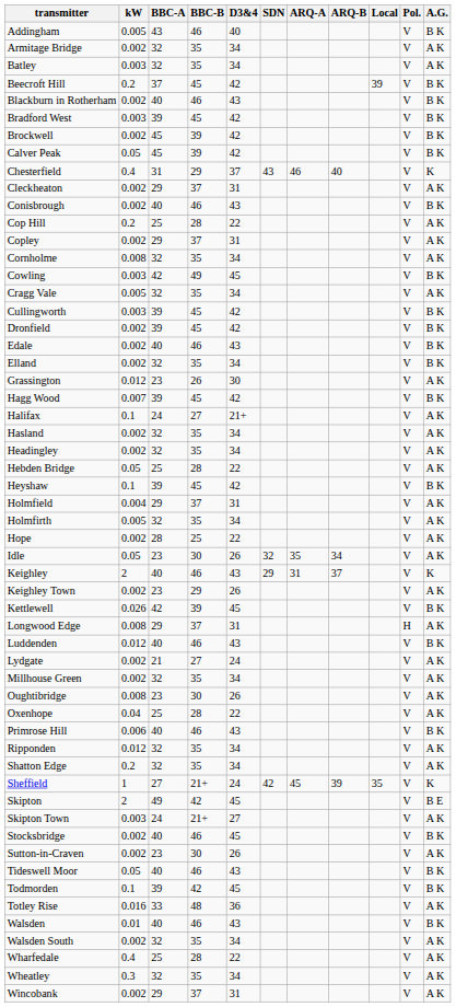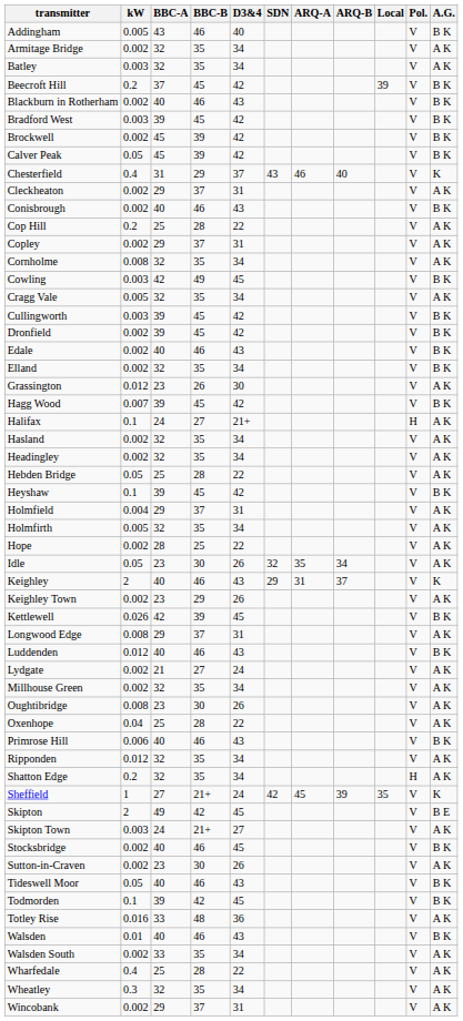 <table class="wikitable sortable">
 <tr>
 <th>transmitter</th>
 <th>kW</th>
 <th>BBC-A</th>
 <th>BBC-B</th>
 <th>D3&4</th>
 <th>SDN</th>
 <th>ARQ-A</th>
 <th>ARQ-B</th>
 <th>Local</th>
 <th><abbr>Pol.</abbr></th>
 <th><abbr>A.G.</abbr></th>
 </tr>
 <tr>
 <td>Addingham</td>
 <td>0.005</td>
 <td>43</td>
 <td>46</td>
 <td>40</td>
 <td></td>
 <td></td>
 <td></td>
 <td></td>
 <td>V</td>
 <td>B K</td>
 </tr>
 <tr>
 <td>Armitage Bridge</td>
 <td>0.002</td>
 <td>32</td>
 <td>35</td>
 <td>34</td>
 <td></td>
 <td></td>
 <td></td>
 <td></td>
 <td>V</td>
 <td>A K</td>
 </tr>
 <tr>
 <td>Batley</td>
 <td>0.003</td>
 <td>32</td>
 <td>35</td>
 <td>34</td>
 <td></td>
 <td></td>
 <td></td>
 <td></td>
 <td>V</td>
 <td>A K</td>
 </tr>
 <tr>
 <td>Beecroft Hill</td>
 <td>0.2</td>
 <td>37</td>
 <td>45</td>
 <td>42</td>
 <td></td>
 <td></td>
 <td></td>
 <td>39</td>
 <td>V</td>
 <td>B K</td>
 </tr>
 <tr>
 <td>Blackburn in Rotherham</td>
 <td>0.002</td>
 <td>40</td>
 <td>46</td>
 <td>43</td>
 <td></td>
 <td></td>
 <td></td>
 <td></td>
 <td>V</td>
 <td>B K</td>
 </tr>
 <tr>
 <td>Bradford West</td>
 <td>0.003</td>
 <td>39</td>
 <td>45</td>
 <td>42</td>
 <td></td>
 <td></td>
 <td></td>
 <td></td>
 <td>V</td>
 <td>B K</td>
 </tr>
 <tr>
 <td>Brockwell</td>
 <td>0.002</td>
 <td>45</td>
 <td>39</td>
 <td>42</td>
 <td></td>
 <td></td>
 <td></td>
 <td></td>
 <td>V</td>
 <td>B K</td>
 </tr>
 <tr>
 <td>Calver Peak</td>
 <td>0.05</td>
 <td>45</td>
 <td>39</td>
 <td>42</td>
 <td></td>
 <td></td>
 <td></td>
 <td></td>
 <td>V</td>
 <td>B K</td>
 </tr>
 <tr>
 <td>Chesterfield</td>
 <td>0.4</td>
 <td>31</td>
 <td>29</td>
 <td>37</td>
 <td>43</td>
 <td>46</td>
 <td>40</td>
 <td></td>
 <td>V</td>
 <td>K</td>
 </tr>
 <tr>
 <td>Cleckheaton</td>
 <td>0.002</td>
 <td>29</td>
 <td>37</td>
 <td>31</td>
 <td></td>
 <td></td>
 <td></td>
 <td></td>
 <td>V</td>
 <td>A K</td>
 </tr>
 <tr>
 <td>Conisbrough</td>
 <td>0.002</td>
 <td>40</td>
 <td>46</td>
 <td>43</td>
 <td></td>
 <td></td>
 <td></td>
 <td></td>
 <td>V</td>
 <td>B K</td>
 </tr>
 <tr>
 <td>Cop Hill</td>
 <td>0.2</td>
 <td>25</td>
 <td>28</td>
 <td>22</td>
 <td></td>
 <td></td>
 <td></td>
 <td></td>
 <td>V</td>
 <td>A K</td>
 </tr>
 <tr>
 <td>Copley</td>
 <td>0.002</td>
 <td>29</td>
 <td>37</td>
 <td>31</td>
 <td></td>
 <td></td>
 <td></td>
 <td></td>
 <td>V</td>
 <td>A K</td>
 </tr>
 <tr>
 <td>Cornholme</td>
 <td>0.008</td>
 <td>32</td>
 <td>35</td>
 <td>34</td>
 <td></td>
 <td></td>
 <td></td>
 <td></td>
 <td>V</td>
 <td>A K</td>
 </tr>
 <tr>
 <td>Cowling</td>
 <td>0.003</td>
 <td>42</td>
 <td>49</td>
 <td>45</td>
 <td></td>
 <td></td>
 <td></td>
 <td></td>
 <td>V</td>
 <td>B K</td>
 </tr>
 <tr>
 <td>Cragg Vale</td>
 <td>0.005</td>
 <td>32</td>
 <td>35</td>
 <td>34</td>
 <td></td>
 <td></td>
 <td></td>
 <td></td>
 <td>V</td>
 <td>A K</td>
 </tr>
 <tr>
 <td>Cullingworth</td>
 <td>0.003</td>
 <td>39</td>
 <td>45</td>
 <td>42</td>
 <td></td>
 <td></td>
 <td></td>
 <td></td>
 <td>V</td>
 <td>B K</td>
 </tr>
 <tr>
 <td>Dronfield</td>
 <td>0.002</td>
 <td>39</td>
 <td>45</td>
 <td>42</td>
 <td></td>
 <td></td>
 <td></td>
 <td></td>
 <td>V</td>
 <td>B K</td>
 </tr>
 <tr>
 <td>Edale</td>
 <td>0.002</td>
 <td>40</td>
 <td>46</td>
 <td>43</td>
 <td></td>
 <td></td>
 <td></td>
 <td></td>
 <td>V</td>
 <td>B K</td>
 </tr>
 <tr>
 <td>Elland</td>
 <td>0.002</td>
 <td>32</td>
 <td>35</td>
 <td>34</td>
 <td></td>
 <td></td>
 <td></td>
 <td></td>
 <td>V</td>
 <td>B K</td>
 </tr>
 <tr>
 <td>Grassington</td>
 <td>0.012</td>
 <td>23</td>
 <td>26</td>
 <td>30</td>
 <td></td>
 <td></td>
 <td></td>
 <td></td>
 <td>V</td>
 <td>A K</td>
 </tr>
 <tr>
 <td>Hagg Wood</td>
 <td>0.007</td>
 <td>39</td>
 <td>45</td>
 <td>42</td>
 <td></td>
 <td></td>
 <td></td>
 <td></td>
 <td>V</td>
 <td>B K</td>
 </tr>
 <tr>
 <td>Halifax</td>
 <td>0.1</td>
 <td>24</td>
 <td>27</td>
 <td>21+</td>
 <td></td>
 <td></td>
 <td></td>
 <td></td>
-<td>V</td>
+<td>H</td>
 <td>A K</td>
 </tr>
 <tr>
 <td>Hasland</td>
 <td>0.002</td>
 <td>32</td>
 <td>35</td>
 <td>34</td>
 <td></td>
 <td></td>
 <td></td>
 <td></td>
 <td>V</td>
 <td>A K</td>
 </tr>
 <tr>
 <td>Headingley</td>
 <td>0.002</td>
 <td>32</td>
 <td>35</td>
 <td>34</td>
 <td></td>
 <td></td>
 <td></td>
 <td></td>
 <td>V</td>
 <td>A K</td>
 </tr>
 <tr>
 <td>Hebden Bridge</td>
 <td>0.05</td>
 <td>25</td>
 <td>28</td>
 <td>22</td>
 <td></td>
 <td></td>
 <td></td>
 <td></td>
 <td>V</td>
 <td>A K</td>
 </tr>
 <tr>
 <td>Heyshaw</td>
 <td>0.1</td>
 <td>39</td>
 <td>45</td>
 <td>42</td>
 <td></td>
 <td></td>
 <td></td>
 <td></td>
 <td>V</td>
 <td>B K</td>
 </tr>
 <tr>
 <td>Holmfield</td>
 <td>0.004</td>
 <td>29</td>
 <td>37</td>
 <td>31</td>
 <td></td>
 <td></td>
 <td></td>
 <td></td>
 <td>V</td>
 <td>A K</td>
 </tr>
 <tr>
 <td>Holmfirth</td>
 <td>0.005</td>
 <td>32</td>
 <td>35</td>
 <td>34</td>
 <td></td>
 <td></td>
 <td></td>
 <td></td>
 <td>V</td>
 <td>A K</td>
 </tr>
 <tr>
 <td>Hope</td>
 <td>0.002</td>
 <td>28</td>
 <td>25</td>
 <td>22</td>
 <td></td>
 <td></td>
 <td></td>
 <td></td>
 <td>V</td>
 <td>A K</td>
 </tr>
 <tr>
 <td>Idle</td>
 <td>0.05</td>
 <td>23</td>
 <td>30</td>
 <td>26</td>
 <td>32</td>
 <td>35</td>
 <td>34</td>
 <td></td>
 <td>V</td>
 <td>A K</td>
 </tr>
 <tr>
 <td>Keighley</td>
 <td>2</td>
 <td>40</td>
 <td>46</td>
 <td>43</td>
 <td>29</td>
 <td>31</td>
 <td>37</td>
 <td></td>
 <td>V</td>
 <td>K</td>
 </tr>
 <tr>
 <td>Keighley Town</td>
 <td>0.002</td>
 <td>23</td>
 <td>29</td>
 <td>26</td>
 <td></td>
 <td></td>
 <td></td>
 <td></td>
 <td>V</td>
 <td>A K</td>
 </tr>
 <tr>
 <td>Kettlewell</td>
 <td>0.026</td>
 <td>42</td>
 <td>39</td>
 <td>45</td>
 <td></td>
 <td></td>
 <td></td>
 <td></td>
 <td>V</td>
 <td>B K</td>
 </tr>
 <tr>
 <td>Longwood Edge</td>
 <td>0.008</td>
 <td>29</td>
 <td>37</td>
 <td>31</td>
 <td></td>
 <td></td>
 <td></td>
 <td></td>
-<td>H</td>
+<td>V</td>
 <td>A K</td>
 </tr>
 <tr>
 <td>Luddenden</td>
 <td>0.012</td>
 <td>40</td>
 <td>46</td>
 <td>43</td>
 <td></td>
 <td></td>
 <td></td>
 <td></td>
 <td>V</td>
 <td>B K</td>
 </tr>
 <tr>
 <td>Lydgate</td>
 <td>0.002</td>
 <td>21</td>
 <td>27</td>
 <td>24</td>
 <td></td>
 <td></td>
 <td></td>
 <td></td>
 <td>V</td>
 <td>A K</td>
 </tr>
 <tr>
 <td>Millhouse Green</td>
 <td>0.002</td>
 <td>32</td>
 <td>35</td>
 <td>34</td>
 <td></td>
 <td></td>
 <td></td>
 <td></td>
 <td>V</td>
 <td>A K</td>
 </tr>
 <tr>
 <td>Oughtibridge</td>
 <td>0.008</td>
 <td>23</td>
 <td>30</td>
 <td>26</td>
 <td></td>
 <td></td>
 <td></td>
 <td></td>
 <td>V</td>
 <td>A K</td>
 </tr>
 <tr>
 <td>Oxenhope</td>
 <td>0.04</td>
 <td>25</td>
 <td>28</td>
 <td>22</td>
 <td></td>
 <td></td>
 <td></td>
 <td></td>
 <td>V</td>
 <td>A K</td>
 </tr>
 <tr>
 <td>Primrose Hill</td>
 <td>0.006</td>
 <td>40</td>
 <td>46</td>
 <td>43</td>
 <td></td>
 <td></td>
 <td></td>
 <td></td>
 <td>V</td>
 <td>B K</td>
 </tr>
 <tr>
 <td>Ripponden</td>
 <td>0.012</td>
 <td>32</td>
 <td>35</td>
 <td>34</td>
 <td></td>
 <td></td>
 <td></td>
 <td></td>
 <td>V</td>
 <td>A K</td>
 </tr>
 <tr>
 <td>Shatton Edge</td>
 <td>0.2</td>
 <td>32</td>
 <td>35</td>
 <td>34</td>
 <td></td>
 <td></td>
 <td></td>
 <td></td>
-<td>V</td>
+<td>H</td>
 <td>A K</td>
 </tr>
 <tr>
 <td><a href='#'>Sheffield</a></td>
 <td>1</td>
 <td>27</td>
 <td>21+</td>
 <td>24</td>
 <td>42</td>
 <td>45</td>
 <td>39</td>
 <td>35</td>
 <td>V</td>
 <td>K</td>
 </tr>
 <tr>
 <td>Skipton</td>
 <td>2</td>
 <td>49</td>
 <td>42</td>
 <td>45</td>
 <td></td>
 <td></td>
 <td></td>
 <td></td>
 <td>V</td>
 <td>B E</td>
 </tr>
 <tr>
 <td>Skipton Town</td>
 <td>0.003</td>
 <td>24</td>
 <td>21+</td>
 <td>27</td>
 <td></td>
 <td></td>
 <td></td>
 <td></td>
 <td>V</td>
 <td>A K</td>
 </tr>
 <tr>
 <td>Stocksbridge</td>
 <td>0.002</td>
 <td>40</td>
 <td>46</td>
 <td>45</td>
 <td></td>
 <td></td>
 <td></td>
 <td></td>
 <td>V</td>
 <td>B K</td>
 </tr>
 <tr>
 <td>Sutton-in-Craven</td>
 <td>0.002</td>
 <td>23</td>
 <td>30</td>
 <td>26</td>
 <td></td>
 <td></td>
 <td></td>
 <td></td>
 <td>V</td>
 <td>A K</td>
 </tr>
 <tr>
 <td>Tideswell Moor</td>
 <td>0.05</td>
 <td>40</td>
 <td>46</td>
 <td>43</td>
 <td></td>
 <td></td>
 <td></td>
 <td></td>
 <td>V</td>
 <td>B K</td>
 </tr>
 <tr>
 <td>Todmorden</td>
 <td>0.1</td>
 <td>39</td>
 <td>42</td>
 <td>45</td>
 <td></td>
 <td></td>
 <td></td>
 <td></td>
 <td>V</td>
 <td>B K</td>
 </tr>
 <tr>
 <td>Totley Rise</td>
 <td>0.016</td>
 <td>33</td>
 <td>48</td>
 <td>36</td>
 <td></td>
 <td></td>
 <td></td>
 <td></td>
 <td>V</td>
 <td>A K</td>
 </tr>
 <tr>
 <td>Walsden</td>
 <td>0.01</td>
 <td>40</td>
 <td>46</td>
 <td>43</td>
 <td></td>
 <td></td>
 <td></td>
 <td></td>
 <td>V</td>
 <td>B K</td>
 </tr>
 <tr>
 <td>Walsden South</td>
 <td>0.002</td>
-<td>32</td>
+<td>33</td>
 <td>35</td>
 <td>34</td>
 <td></td>
 <td></td>
 <td></td>
 <td></td>
 <td>V</td>
 <td>A K</td>
 </tr>
 <tr>
 <td>Wharfedale</td>
 <td>0.4</td>
 <td>25</td>
 <td>28</td>
 <td>22</td>
 <td></td>
 <td></td>
 <td></td>
 <td></td>
 <td>V</td>
 <td>A K</td>
 </tr>
 <tr>
 <td>Wheatley</td>
 <td>0.3</td>
 <td>32</td>
 <td>35</td>
 <td>34</td>
 <td></td>
 <td></td>
 <td></td>
 <td></td>
 <td>V</td>
 <td>A K</td>
 </tr>
 <tr>
 <td>Wincobank</td>
 <td>0.002</td>
 <td>29</td>
 <td>37</td>
 <td>31</td>
 <td></td>
 <td></td>
 <td></td>
 <td></td>
 <td>V</td>
 <td>A K</td>
 </tr>
 </table>
